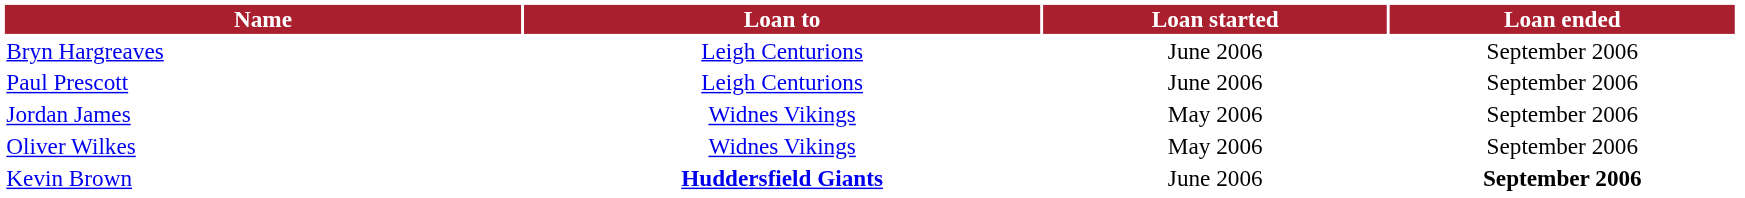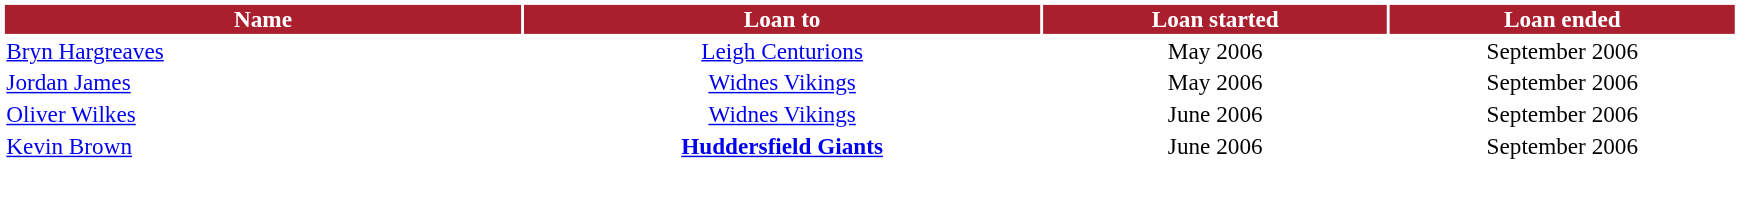 <table width=95%>
 <tr style="background:#AA1F2E; color:white">
 <th width=30%>Name</th>
 <th width=30%>Loan to</th>
 <th width=20%>Loan started</th>
 <th width=30%>Loan ended</th>
 </tr>
 <tr bgcolor=#FFFFFF>
 <td><a href='#'>Bryn Hargreaves</a></td>
 <td align=center><a href='#'>Leigh Centurions</a></td>
-<td align=center>June 2006</td>
-<td align=center>September 2006</td>
-<td></td>
-</tr>
-<tr bgcolor=#FFFFFF>
-<td><a href='#'>Paul Prescott</a></td>
-<td align=center><a href='#'>Leigh Centurions</a></td>
-<td align=center>June 2006</td>
+<td align=center>May 2006</td>
 <td align=center>September 2006</td>
 <td></td>
 </tr>
 <tr bgcolor=#FFFFFF>
 <td><a href='#'>Jordan James</a></td>
 <td align=center><a href='#'>Widnes Vikings</a></td>
 <td align=center>May 2006</td>
 <td align=center>September 2006</td>
 <td></td>
 </tr>
 <tr bgcolor=#FFFFFF>
 <td><a href='#'>Oliver Wilkes</a></td>
 <td align=center><a href='#'>Widnes Vikings</a></td>
-<td align=center>May 2006</td>
+<td align=center>June 2006</td>
 <td align=center>September 2006</td>
 <td></td>
 </tr>
 <tr bgcolor=#FFFFFF>
 <td><a href='#'>Kevin Brown</a></td>
 <td align=center><strong><a href='#'>Huddersfield Giants</a></strong></td>
 <td align=center>June 2006</td>
-<td align=center><strong>September 2006</strong></td>
+<td align=center>September 2006</td>
 </tr>
 </table>
